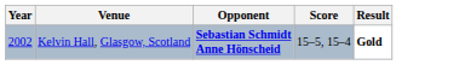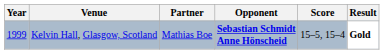 <table class="sortable wikitable" style="font-size: 90%;">
 <tr>
 <th>Year</th>
 <th>Venue</th>
+<th>Partner</th>
 <th>Opponent</th>
 <th>Score</th>
 <th>Result</th>
 </tr>
 <tr style="background:#AABBCC">
-<td align="center"><a href='#'>2002</a></td>
+<td align="center"><a href='#'>1999</a></td>
 <td align="left"><a href='#'>Kelvin Hall</a>, <a href='#'>Glasgow, Scotland</a></td>
+<td align="left"> <a href='#'>Mathias Boe</a></td>
 <td align="left"><strong> <a href='#'>Sebastian Schmidt</a> <br>  <a href='#'>Anne Hönscheid</a></strong></td>
 <td align="left">15–5, 15–4</td>
 <td style="text-align:left; background:white"> <strong>Gold</strong></td>
 </tr>
 </table>
